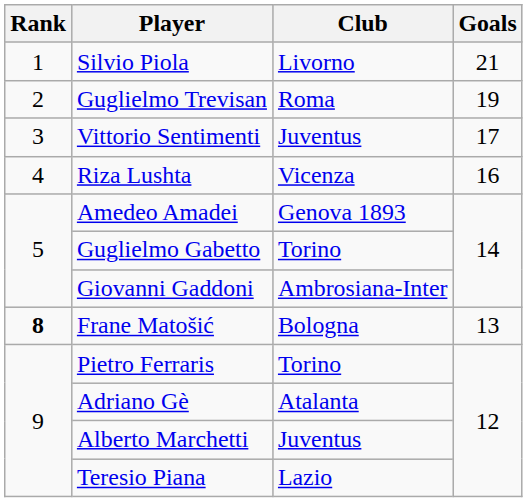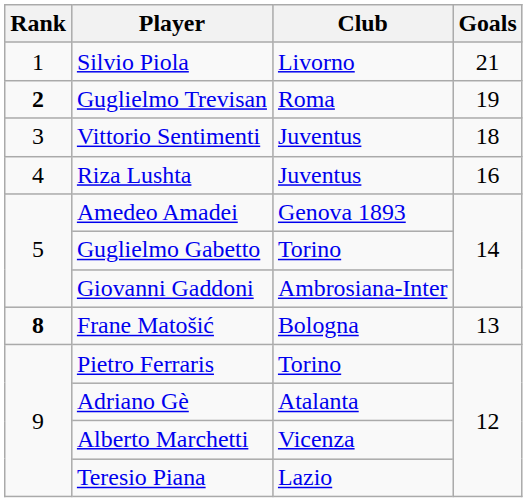 <table class="wikitable" style="text-align:center">
 <tr>
 <th>Rank</th>
 <th>Player</th>
 <th>Club</th>
 <th>Goals</th>
 </tr>
 <tr>
 <td>1</td>
 <td align="left"> <a href='#'>Silvio Piola</a></td>
 <td align="left"><a href='#'>Livorno</a></td>
 <td>21</td>
 </tr>
 <tr>
-<td>2</td>
+<td><strong>2</strong></td>
 <td align="left"> <a href='#'>Guglielmo Trevisan</a></td>
 <td align="left"><a href='#'>Roma</a></td>
 <td>19</td>
 </tr>
 <tr>
 <td>3</td>
 <td align="left"> <a href='#'>Vittorio Sentimenti</a></td>
 <td align="left"><a href='#'>Juventus</a></td>
-<td>17</td>
+<td>18</td>
 </tr>
 <tr>
 <td>4</td>
 <td align="left"> <a href='#'>Riza Lushta</a></td>
-<td align="left"><a href='#'>Vicenza</a></td>
+<td align="left"><a href='#'>Juventus</a></td>
 <td>16</td>
 </tr>
 <tr>
 <td rowspan="3">5</td>
 <td align="left"> <a href='#'>Amedeo Amadei</a></td>
 <td align="left"><a href='#'>Genova 1893</a></td>
 <td rowspan="3">14</td>
 </tr>
 <tr>
 <td align="left"> <a href='#'>Guglielmo Gabetto</a></td>
 <td align="left"><a href='#'>Torino</a></td>
 </tr>
 <tr>
 <td align="left"> <a href='#'>Giovanni Gaddoni</a></td>
 <td align="left"><a href='#'>Ambrosiana-Inter</a></td>
 </tr>
 <tr>
 <td><strong>8</strong></td>
 <td align="left"> <a href='#'>Frane Matošić</a></td>
 <td align="left"><a href='#'>Bologna</a></td>
 <td>13</td>
 </tr>
 <tr>
 <td rowspan="4">9</td>
 <td align="left"> <a href='#'>Pietro Ferraris</a></td>
 <td align="left"><a href='#'>Torino</a></td>
 <td rowspan="4">12</td>
 </tr>
 <tr>
 <td align="left"> <a href='#'>Adriano Gè</a></td>
 <td align="left"><a href='#'>Atalanta</a></td>
 </tr>
 <tr>
 <td align="left"> <a href='#'>Alberto Marchetti</a></td>
-<td align="left"><a href='#'>Juventus</a></td>
+<td align="left"><a href='#'>Vicenza</a></td>
 </tr>
 <tr>
 <td align="left"> <a href='#'>Teresio Piana</a></td>
 <td align="left"><a href='#'>Lazio</a></td>
 </tr>
 </table>
